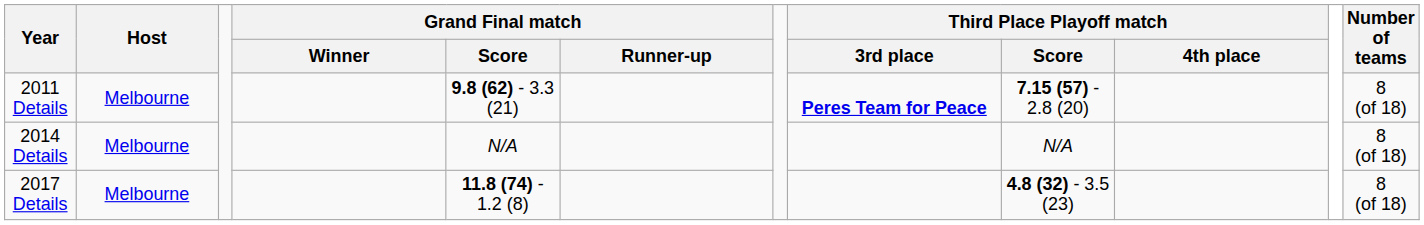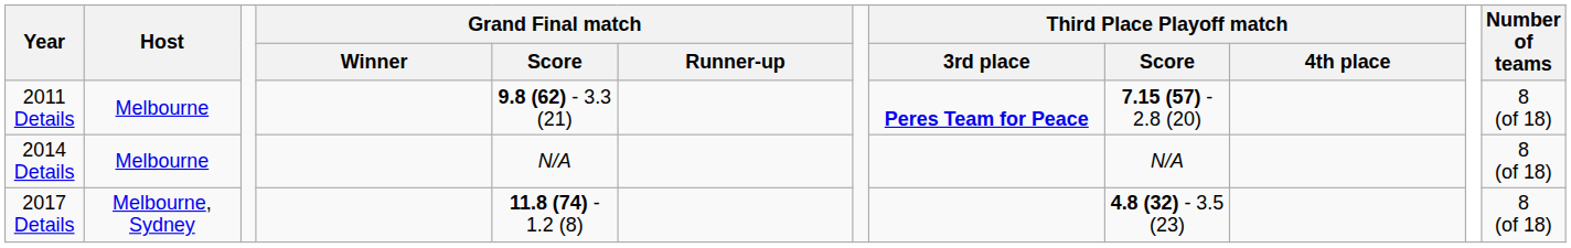 <table class="wikitable" style="width:100%; text-align: center;">
 <tr>
 <th rowspan=2 width=5%>Year</th>
 <th rowspan=2 width=10%>Host</th>
 <td width=1% rowspan=8></td>
 <th colspan=3>Grand Final match</th>
 <td width=1% rowspan=8></td>
 <th colspan=3>Third Place Playoff match</th>
 <th width=1% rowspan=8 style="background: #ffffff"></th>
 <th rowspan=2 width=4%>Number of teams</th>
 </tr>
 <tr>
 <th width=15%>Winner</th>
 <th width=8%>Score</th>
 <th width=15%>Runner-up</th>
 <th width=15%>3rd place</th>
 <th width=8%>Score</th>
 <th width=15%>4th place</th>
 </tr>
 <tr>
 <td>2011<br> <a href='#'>Details</a></td>
 <td><a href='#'>Melbourne</a></td>
 <td><strong></strong></td>
 <td><strong>9.8 (62)</strong> - 3.3 (21)</td>
 <td><strong></strong></td>
 <td><strong><br><a href='#'>Peres Team for Peace</a></strong></td>
 <td><strong>7.15 (57)</strong> - 2.8 (20)</td>
 <td><strong></strong></td>
 <td>8<br>(of 18)</td>
 </tr>
 <tr>
 <td>2014<br> <a href='#'>Details</a></td>
 <td><a href='#'>Melbourne</a></td>
 <td><strong></strong></td>
 <td><em>N/A</em></td>
 <td><strong></strong></td>
 <td><strong></strong></td>
 <td><em>N/A</em></td>
 <td><strong></strong></td>
 <td>8<br>(of 18)</td>
 </tr>
 <tr>
 <td>2017<br> <a href='#'>Details</a></td>
-<td><a href='#'>Melbourne</a></td>
+<td><a href='#'>Melbourne</a>, <a href='#'>Sydney</a></td>
 <td><strong></strong></td>
 <td><strong>11.8 (74)</strong> - 1.2 (8)</td>
 <td><strong></strong></td>
 <td><strong></strong></td>
 <td><strong>4.8 (32)</strong> - 3.5 (23)</td>
 <td><strong></strong></td>
 <td>8<br>(of 18)</td>
 </tr>
 </table>
